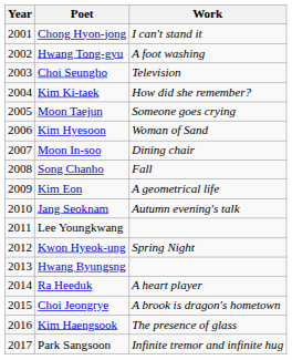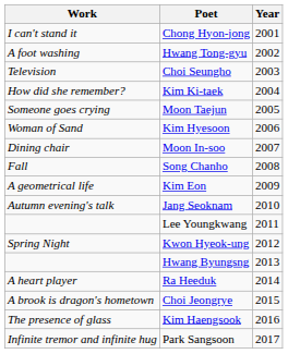 <table class="wikitable">
 <tr>
+<th>Work</th>
+<th>Poet</th>
 <th>Year</th>
-<th>Poet</th>
-<th>Work</th>
 </tr>
 <tr>
+<td> <em>I can't stand it</em></td>
+<td><a href='#'>Chong Hyon-jong</a></td>
 <td>2001</td>
-<td><a href='#'>Chong Hyon-jong</a></td>
-<td> <em>I can't stand it</em></td>
 </tr>
 <tr>
+<td> <em>A foot washing</em></td>
+<td><a href='#'>Hwang Tong-gyu</a></td>
 <td>2002</td>
-<td><a href='#'>Hwang Tong-gyu</a></td>
-<td> <em>A foot washing</em></td>
 </tr>
 <tr>
+<td> <em>Television</em></td>
+<td><a href='#'>Choi Seungho</a></td>
 <td>2003</td>
-<td><a href='#'>Choi Seungho</a></td>
-<td> <em>Television</em></td>
 </tr>
 <tr>
+<td> <em>How did she remember?</em></td>
+<td><a href='#'>Kim Ki-taek</a></td>
 <td>2004</td>
-<td><a href='#'>Kim Ki-taek</a></td>
-<td> <em>How did she remember?</em></td>
 </tr>
 <tr>
+<td> <em>Someone goes crying</em></td>
+<td><a href='#'>Moon Taejun</a></td>
 <td>2005</td>
-<td><a href='#'>Moon Taejun</a></td>
-<td> <em>Someone goes crying</em></td>
 </tr>
 <tr>
+<td> <em>Woman of Sand</em></td>
+<td><a href='#'>Kim Hyesoon</a></td>
 <td>2006</td>
-<td><a href='#'>Kim Hyesoon</a></td>
-<td> <em>Woman of Sand</em></td>
 </tr>
 <tr>
+<td> <em>Dining chair</em></td>
+<td><a href='#'>Moon In-soo</a></td>
 <td>2007</td>
-<td><a href='#'>Moon In-soo</a></td>
-<td> <em>Dining chair</em></td>
 </tr>
 <tr>
+<td> <em>Fall</em></td>
+<td><a href='#'>Song Chanho</a></td>
 <td>2008</td>
-<td><a href='#'>Song Chanho</a></td>
-<td> <em>Fall</em></td>
 </tr>
 <tr>
+<td> <em>A geometrical life</em></td>
+<td><a href='#'>Kim Eon</a></td>
 <td>2009</td>
-<td><a href='#'>Kim Eon</a></td>
-<td> <em>A geometrical life</em></td>
 </tr>
 <tr>
+<td> <em> Autumn evening's talk</em></td>
+<td><a href='#'>Jang Seoknam</a></td>
 <td>2010</td>
-<td><a href='#'>Jang Seoknam</a></td>
-<td> <em> Autumn evening's talk</em></td>
 </tr>
 <tr>
+<td></td>
+<td>Lee Youngkwang</td>
 <td>2011</td>
-<td>Lee Youngkwang</td>
-<td></td>
 </tr>
 <tr>
+<td> <em>Spring Night</em></td>
+<td><a href='#'>Kwon Hyeok-ung</a></td>
 <td>2012</td>
-<td><a href='#'>Kwon Hyeok-ung</a></td>
-<td> <em>Spring Night</em></td>
 </tr>
 <tr>
+<td></td>
+<td><a href='#'>Hwang Byungsng</a></td>
 <td>2013</td>
-<td><a href='#'>Hwang Byungsng</a></td>
-<td></td>
 </tr>
 <tr>
+<td> <em>A heart player</em></td>
+<td><a href='#'>Ra Heeduk</a></td>
 <td>2014</td>
-<td><a href='#'>Ra Heeduk</a></td>
-<td> <em>A heart player</em></td>
 </tr>
 <tr>
+<td> <em>A brook is dragon's hometown</em></td>
+<td><a href='#'>Choi Jeongrye</a></td>
 <td>2015</td>
-<td><a href='#'>Choi Jeongrye</a></td>
-<td> <em>A brook is dragon's hometown</em></td>
 </tr>
 <tr>
+<td> <em>The presence of glass</em></td>
+<td><a href='#'>Kim Haengsook</a></td>
 <td>2016</td>
-<td><a href='#'>Kim Haengsook</a></td>
-<td> <em>The presence of glass</em></td>
 </tr>
 <tr>
+<td> <em>Infinite tremor and infinite hug</em></td>
+<td>Park Sangsoon</td>
 <td>2017</td>
-<td>Park Sangsoon</td>
-<td> <em>Infinite tremor and infinite hug</em></td>
 </tr>
 </table>
